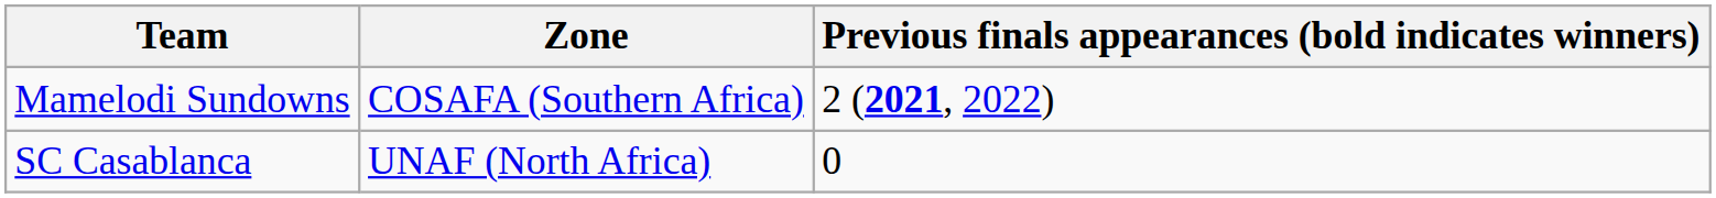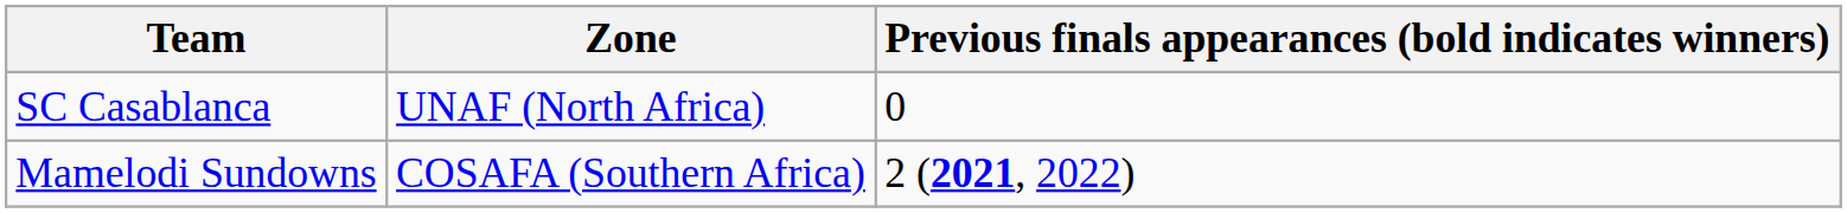 <table class="wikitable">
 <tr>
 <th>Team</th>
 <th>Zone</th>
 <th>Previous finals appearances (bold indicates winners)</th>
 </tr>
 <tr>
+<td> <a href='#'>SC Casablanca</a></td>
+<td><a href='#'>UNAF (North Africa)</a></td>
+<td>0</td>
+</tr>
+<tr>
 <td> <a href='#'>Mamelodi Sundowns</a></td>
 <td><a href='#'>COSAFA (Southern Africa)</a></td>
 <td>2 (<strong><a href='#'>2021</a></strong>, <a href='#'>2022</a>)</td>
 </tr>
-<tr>
-<td> <a href='#'>SC Casablanca</a></td>
-<td><a href='#'>UNAF (North Africa)</a></td>
-<td>0</td>
-</tr>
 </table>
